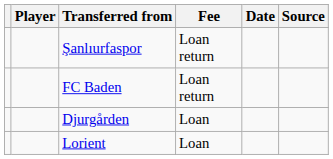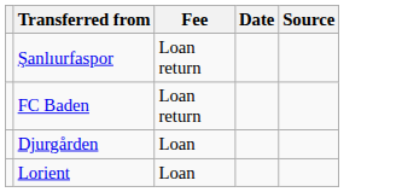 <table class="wikitable plainrowheaders sortable">
 <tr>
 <th></th>
-<th scope="col">Player</th>
 <th>Transferred from</th>
 <th style="width: 65px;">Fee</th>
 <th scope="col">Date</th>
 <th scope="col">Source</th>
 </tr>
 <tr>
 <td align="center"></td>
-<td></td>
 <td> <a href='#'>Şanlıurfaspor</a></td>
 <td>Loan return</td>
 <td></td>
 <td></td>
 </tr>
 <tr>
 <td align="center"></td>
-<td></td>
 <td> <a href='#'>FC Baden</a></td>
 <td>Loan return</td>
 <td></td>
 <td></td>
 </tr>
 <tr>
 <td align="center"></td>
-<td></td>
 <td> <a href='#'>Djurgården</a></td>
 <td>Loan</td>
 <td></td>
 <td></td>
 </tr>
 <tr>
 <td align="center"></td>
-<td></td>
 <td> <a href='#'>Lorient</a></td>
 <td>Loan</td>
 <td></td>
 <td></td>
 </tr>
 </table>
